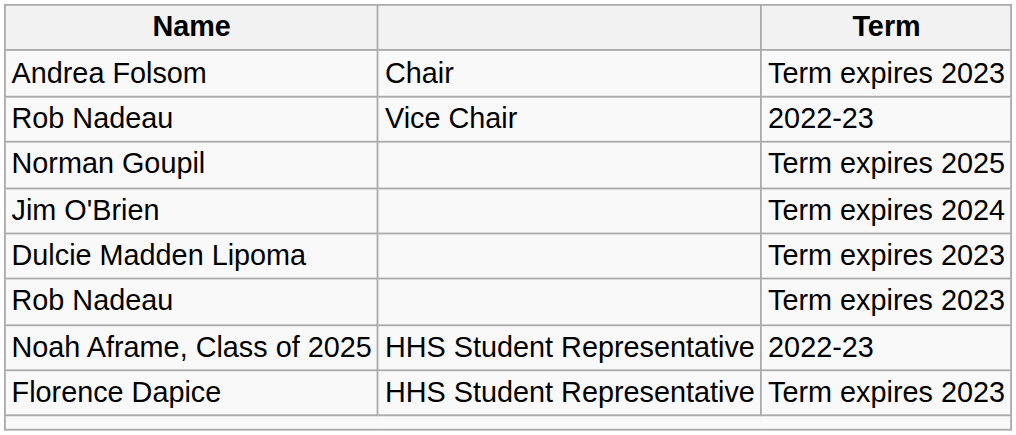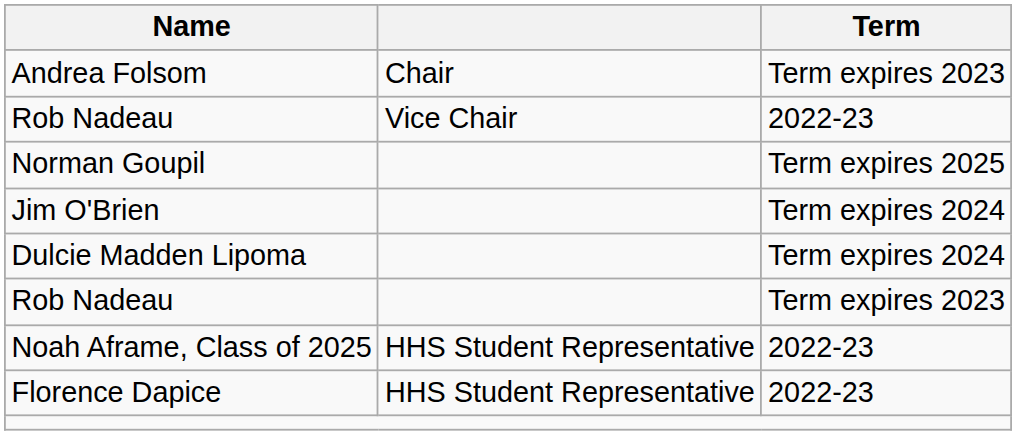 <table class="wikitable">
 <tr>
 <th>Name</th>
 <th></th>
 <th>Term</th>
 </tr>
 <tr>
 <td>Andrea Folsom</td>
 <td>Chair</td>
 <td>Term expires 2023</td>
 </tr>
 <tr>
 <td>Rob Nadeau</td>
 <td>Vice Chair</td>
 <td>2022-23</td>
 </tr>
 <tr>
 <td>Norman Goupil</td>
 <td></td>
 <td>Term expires 2025</td>
 </tr>
 <tr>
 <td>Jim O'Brien</td>
 <td></td>
 <td>Term expires 2024</td>
 </tr>
 <tr>
 <td>Dulcie Madden Lipoma</td>
 <td></td>
-<td>Term expires 2023</td>
+<td>Term expires 2024</td>
 </tr>
 <tr>
 <td>Rob Nadeau</td>
 <td></td>
 <td>Term expires 2023</td>
 </tr>
 <tr>
 <td>Noah Aframe, Class of 2025</td>
 <td>HHS Student Representative</td>
 <td>2022-23</td>
 </tr>
 <tr>
 <td>Florence Dapice</td>
 <td>HHS Student Representative</td>
-<td>Term expires 2023</td>
+<td>2022-23</td>
 </tr>
 <tr>
 <td colspan=3></td>
 </tr>
 </table>
